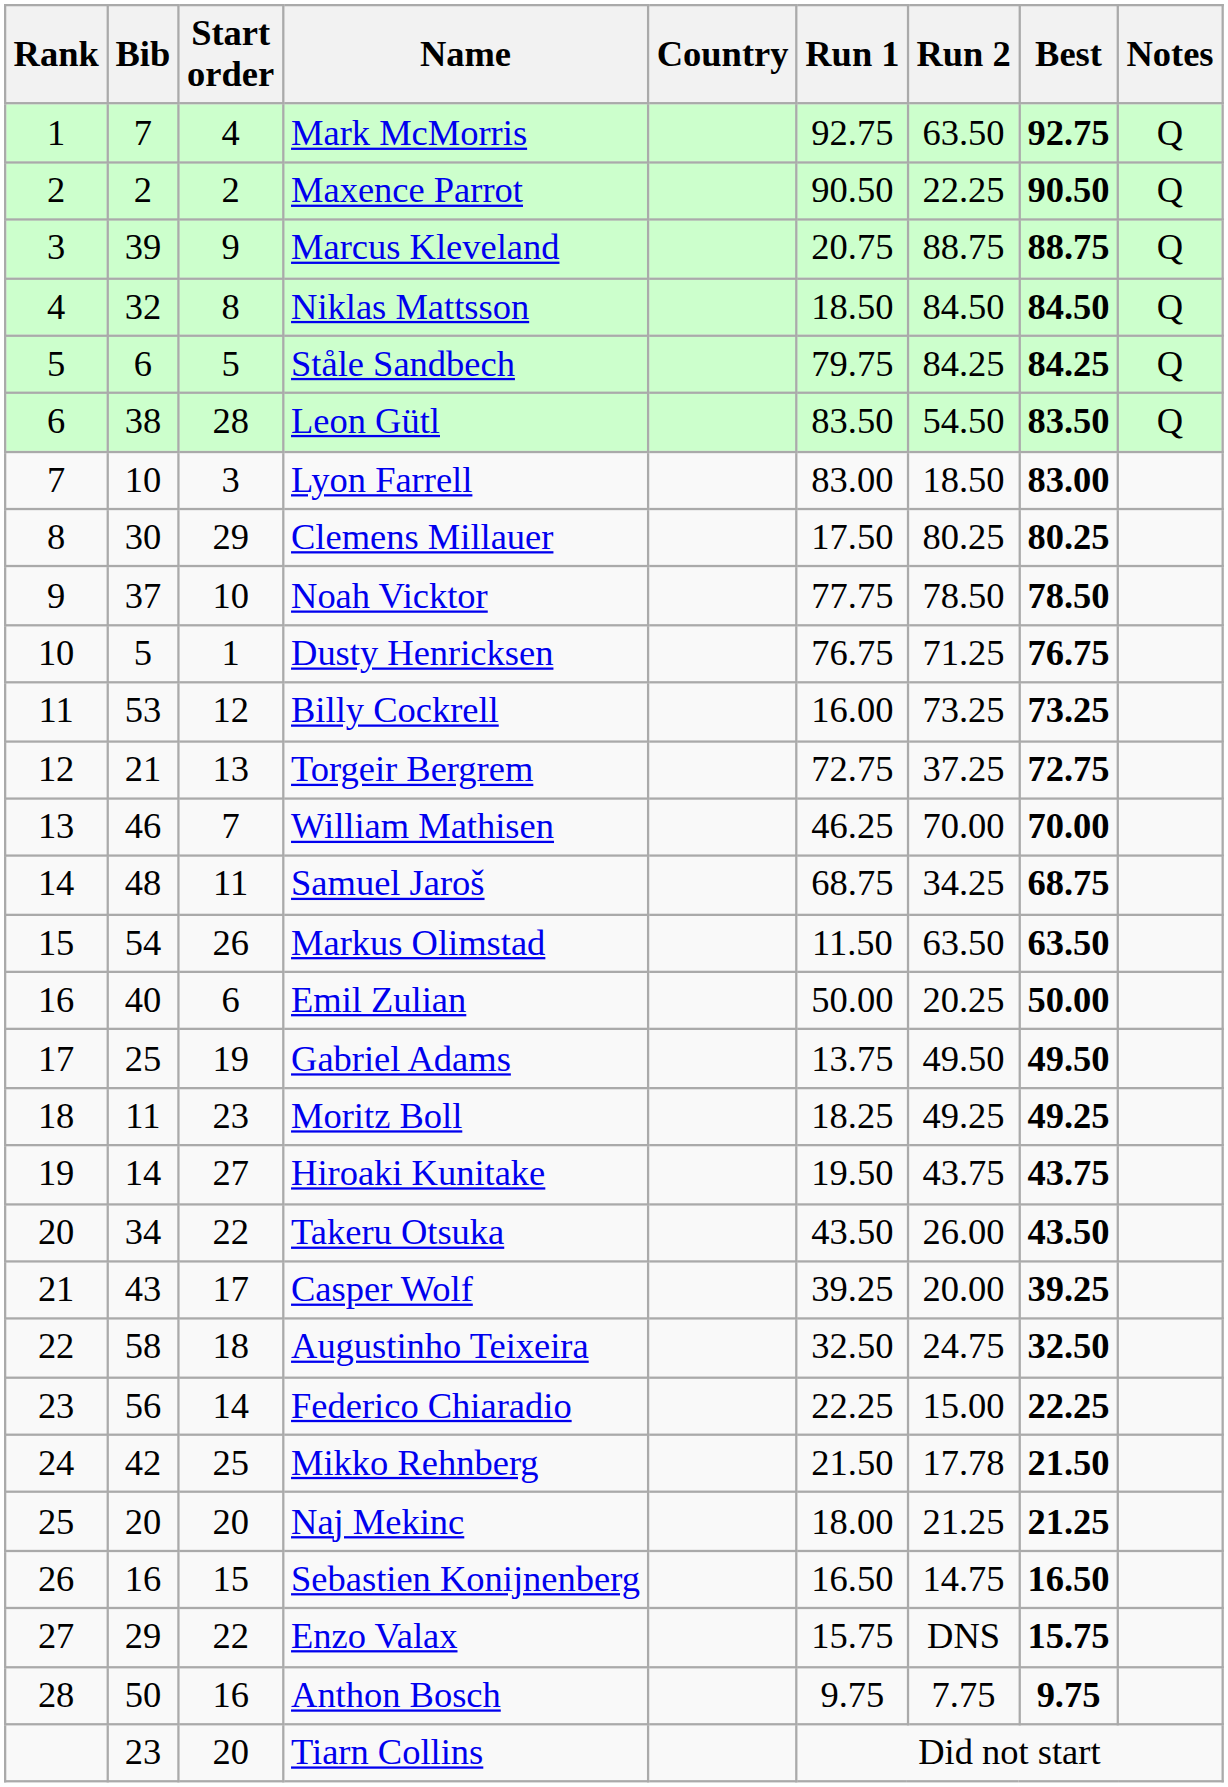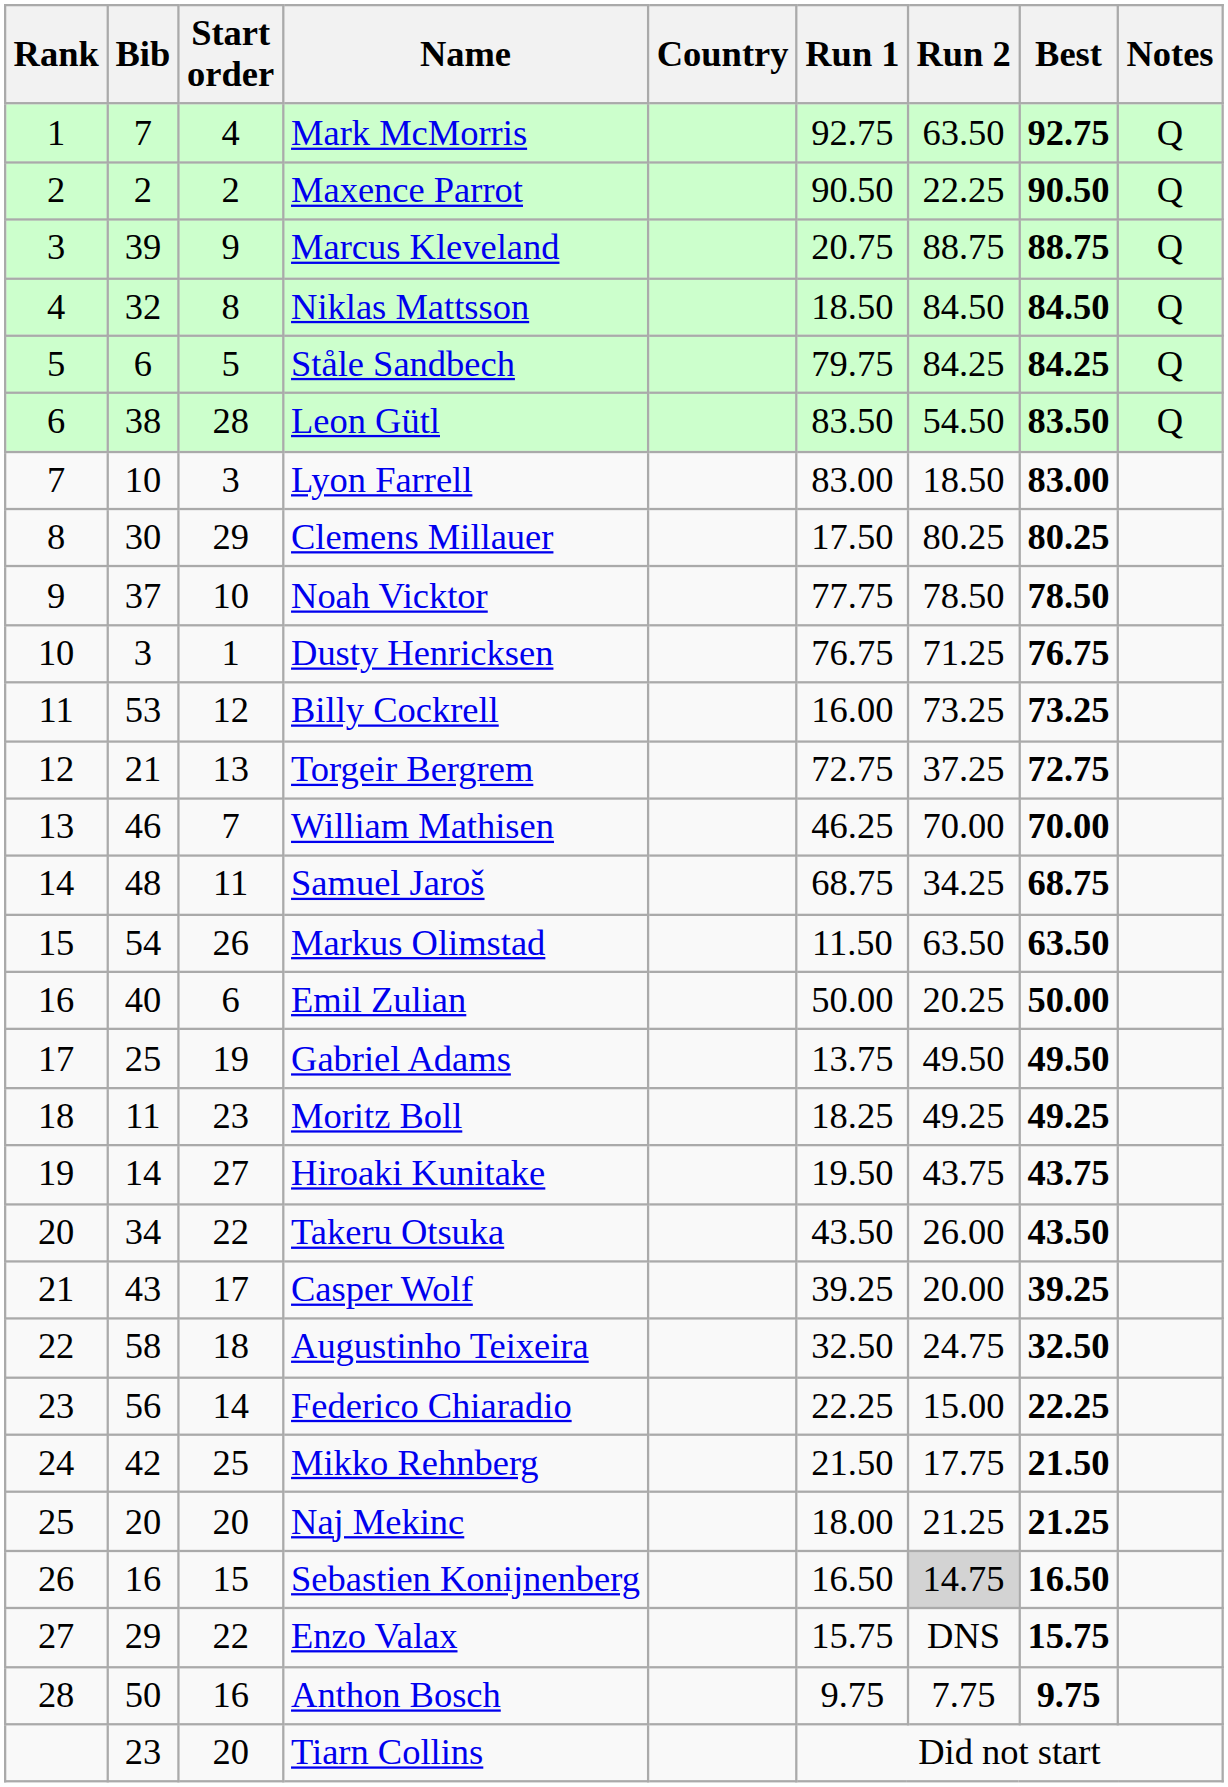 <table class="wikitable sortable" style="text-align:center">
 <tr>
 <th>Rank</th>
 <th>Bib</th>
 <th>Start<br>order</th>
 <th>Name</th>
 <th>Country</th>
 <th>Run 1</th>
 <th>Run 2</th>
 <th>Best</th>
 <th>Notes</th>
 </tr>
 <tr bgcolor=ccffcc>
 <td>1</td>
 <td>7</td>
 <td>4</td>
 <td align=left><a href='#'>Mark McMorris</a></td>
 <td align=left></td>
 <td>92.75</td>
 <td>63.50</td>
 <td><strong>92.75</strong></td>
 <td>Q</td>
 </tr>
 <tr bgcolor=ccffcc>
 <td>2</td>
 <td>2</td>
 <td>2</td>
 <td align=left><a href='#'>Maxence Parrot</a></td>
 <td align=left></td>
 <td>90.50</td>
 <td>22.25</td>
 <td><strong>90.50</strong></td>
 <td>Q</td>
 </tr>
 <tr bgcolor=ccffcc>
 <td>3</td>
 <td>39</td>
 <td>9</td>
 <td align=left><a href='#'>Marcus Kleveland</a></td>
 <td align=left></td>
 <td>20.75</td>
 <td>88.75</td>
 <td><strong>88.75</strong></td>
 <td>Q</td>
 </tr>
 <tr bgcolor=ccffcc>
 <td>4</td>
 <td>32</td>
 <td>8</td>
 <td align=left><a href='#'>Niklas Mattsson</a></td>
 <td align=left></td>
 <td>18.50</td>
 <td>84.50</td>
 <td><strong>84.50</strong></td>
 <td>Q</td>
 </tr>
 <tr bgcolor=ccffcc>
 <td>5</td>
 <td>6</td>
 <td>5</td>
 <td align=left><a href='#'>Ståle Sandbech</a></td>
 <td align=left></td>
 <td>79.75</td>
 <td>84.25</td>
 <td><strong>84.25</strong></td>
 <td>Q</td>
 </tr>
 <tr bgcolor=ccffcc>
 <td>6</td>
 <td>38</td>
 <td>28</td>
 <td align=left><a href='#'>Leon Gütl</a></td>
 <td align=left></td>
 <td>83.50</td>
 <td>54.50</td>
 <td><strong>83.50</strong></td>
 <td>Q</td>
 </tr>
 <tr>
 <td>7</td>
 <td>10</td>
 <td>3</td>
 <td align=left><a href='#'>Lyon Farrell</a></td>
 <td align=left></td>
 <td>83.00</td>
 <td>18.50</td>
 <td><strong>83.00</strong></td>
 <td></td>
 </tr>
 <tr>
 <td>8</td>
 <td>30</td>
 <td>29</td>
 <td align=left><a href='#'>Clemens Millauer</a></td>
 <td align=left></td>
 <td>17.50</td>
 <td>80.25</td>
 <td><strong>80.25</strong></td>
 <td></td>
 </tr>
 <tr>
 <td>9</td>
 <td>37</td>
 <td>10</td>
 <td align=left><a href='#'>Noah Vicktor</a></td>
 <td align=left></td>
 <td>77.75</td>
 <td>78.50</td>
 <td><strong>78.50</strong></td>
 <td></td>
 </tr>
 <tr>
 <td>10</td>
-<td>5</td>
+<td>3</td>
 <td>1</td>
 <td align=left><a href='#'>Dusty Henricksen</a></td>
 <td align=left></td>
 <td>76.75</td>
 <td>71.25</td>
 <td><strong>76.75</strong></td>
 <td></td>
 </tr>
 <tr>
 <td>11</td>
 <td>53</td>
 <td>12</td>
 <td align=left><a href='#'>Billy Cockrell</a></td>
 <td align=left></td>
 <td>16.00</td>
 <td>73.25</td>
 <td><strong>73.25</strong></td>
 <td></td>
 </tr>
 <tr>
 <td>12</td>
 <td>21</td>
 <td>13</td>
 <td align=left><a href='#'>Torgeir Bergrem</a></td>
 <td align=left></td>
 <td>72.75</td>
 <td>37.25</td>
 <td><strong>72.75</strong></td>
 <td></td>
 </tr>
 <tr>
 <td>13</td>
 <td>46</td>
 <td>7</td>
 <td align=left><a href='#'>William Mathisen</a></td>
 <td align=left></td>
 <td>46.25</td>
 <td>70.00</td>
 <td><strong>70.00</strong></td>
 <td></td>
 </tr>
 <tr>
 <td>14</td>
 <td>48</td>
 <td>11</td>
 <td align=left><a href='#'>Samuel Jaroš</a></td>
 <td align=left></td>
 <td>68.75</td>
 <td>34.25</td>
 <td><strong>68.75</strong></td>
 <td></td>
 </tr>
 <tr>
 <td>15</td>
 <td>54</td>
 <td>26</td>
 <td align=left><a href='#'>Markus Olimstad</a></td>
 <td align=left></td>
 <td>11.50</td>
 <td>63.50</td>
 <td><strong>63.50</strong></td>
 <td></td>
 </tr>
 <tr>
 <td>16</td>
 <td>40</td>
 <td>6</td>
 <td align=left><a href='#'>Emil Zulian</a></td>
 <td align=left></td>
 <td>50.00</td>
 <td>20.25</td>
 <td><strong>50.00</strong></td>
 <td></td>
 </tr>
 <tr>
 <td>17</td>
 <td>25</td>
 <td>19</td>
 <td align=left><a href='#'>Gabriel Adams</a></td>
 <td align=left></td>
 <td>13.75</td>
 <td>49.50</td>
 <td><strong>49.50</strong></td>
 <td></td>
 </tr>
 <tr>
 <td>18</td>
 <td>11</td>
 <td>23</td>
 <td align=left><a href='#'>Moritz Boll</a></td>
 <td align=left></td>
 <td>18.25</td>
 <td>49.25</td>
 <td><strong>49.25</strong></td>
 <td></td>
 </tr>
 <tr>
 <td>19</td>
 <td>14</td>
 <td>27</td>
 <td align=left><a href='#'>Hiroaki Kunitake</a></td>
 <td align=left></td>
 <td>19.50</td>
 <td>43.75</td>
 <td><strong>43.75</strong></td>
 <td></td>
 </tr>
 <tr>
 <td>20</td>
 <td>34</td>
 <td>22</td>
 <td align=left><a href='#'>Takeru Otsuka</a></td>
 <td align=left></td>
 <td>43.50</td>
 <td>26.00</td>
 <td><strong>43.50</strong></td>
 <td></td>
 </tr>
 <tr>
 <td>21</td>
 <td>43</td>
 <td>17</td>
 <td align=left><a href='#'>Casper Wolf</a></td>
 <td align=left></td>
 <td>39.25</td>
 <td>20.00</td>
 <td><strong>39.25</strong></td>
 <td></td>
 </tr>
 <tr>
 <td>22</td>
 <td>58</td>
 <td>18</td>
 <td align=left><a href='#'>Augustinho Teixeira</a></td>
 <td align=left></td>
 <td>32.50</td>
 <td>24.75</td>
 <td><strong>32.50</strong></td>
 <td></td>
 </tr>
 <tr>
 <td>23</td>
 <td>56</td>
 <td>14</td>
 <td align=left><a href='#'>Federico Chiaradio</a></td>
 <td align=left></td>
 <td>22.25</td>
 <td>15.00</td>
 <td><strong>22.25</strong></td>
 <td></td>
 </tr>
 <tr>
 <td>24</td>
 <td>42</td>
 <td>25</td>
 <td align=left><a href='#'>Mikko Rehnberg</a></td>
 <td align=left></td>
 <td>21.50</td>
-<td>17.78</td>
+<td>17.75</td>
 <td><strong>21.50</strong></td>
 <td></td>
 </tr>
 <tr>
 <td>25</td>
 <td>20</td>
 <td>20</td>
 <td align=left><a href='#'>Naj Mekinc</a></td>
 <td align=left></td>
 <td>18.00</td>
 <td>21.25</td>
 <td><strong>21.25</strong></td>
 <td></td>
 </tr>
 <tr>
 <td>26</td>
 <td>16</td>
 <td>15</td>
 <td align=left><a href='#'>Sebastien Konijnenberg</a></td>
 <td align=left></td>
 <td>16.50</td>
-<td>14.75</td>
+<td style="background: lightgrey;">14.75</td>
 <td><strong>16.50</strong></td>
 <td></td>
 </tr>
 <tr>
 <td>27</td>
 <td>29</td>
 <td>22</td>
 <td align=left><a href='#'>Enzo Valax</a></td>
 <td align=left></td>
 <td>15.75</td>
 <td>DNS</td>
 <td><strong>15.75</strong></td>
 <td></td>
 </tr>
 <tr>
 <td>28</td>
 <td>50</td>
 <td>16</td>
 <td align=left><a href='#'>Anthon Bosch</a></td>
 <td align=left></td>
 <td>9.75</td>
 <td>7.75</td>
 <td><strong>9.75</strong></td>
 <td></td>
 </tr>
 <tr>
 <td></td>
 <td>23</td>
 <td>20</td>
 <td align=left><a href='#'>Tiarn Collins</a></td>
 <td align=left></td>
 <td colspan=4>Did not start</td>
 </tr>
 </table>
